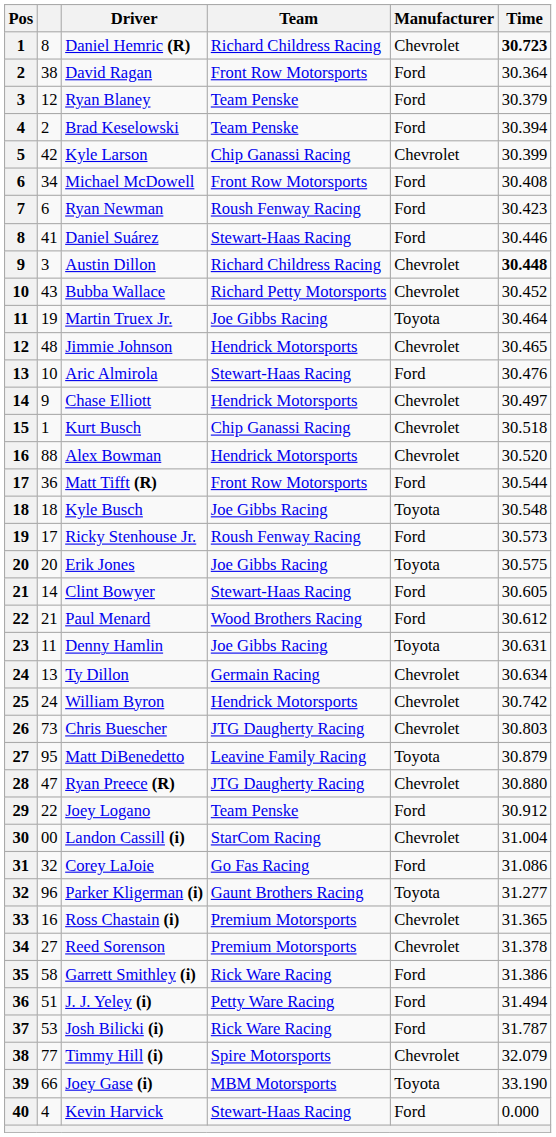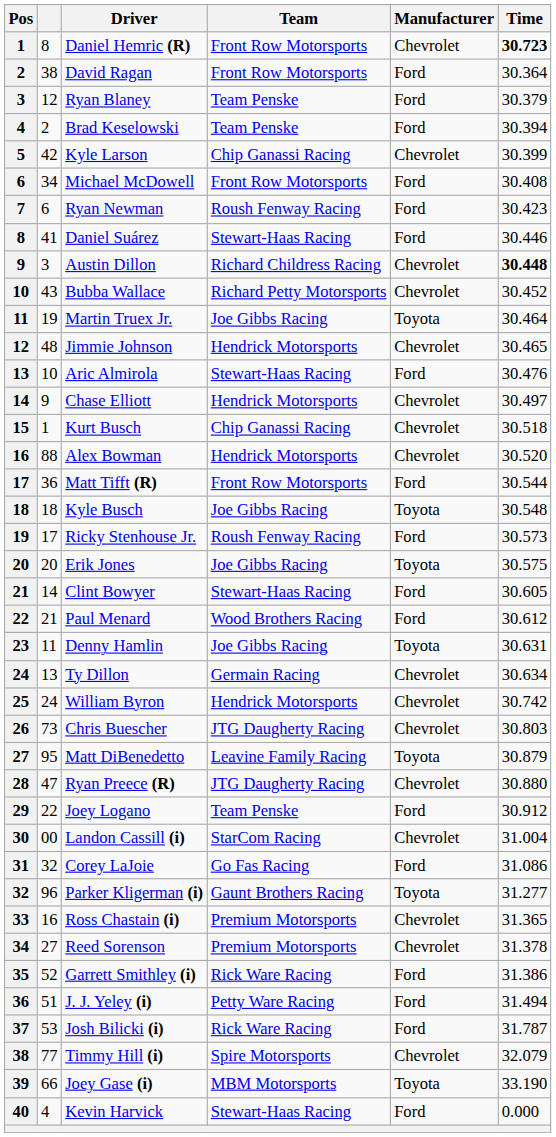 <table class="wikitable" style="font-size:95%">
 <tr>
 <th>Pos</th>
 <th></th>
 <th>Driver</th>
 <th>Team</th>
 <th>Manufacturer</th>
 <th>Time</th>
 </tr>
 <tr>
 <th>1</th>
 <td>8</td>
 <td><a href='#'>Daniel Hemric</a> <strong>(R)</strong></td>
-<td><a href='#'>Richard Childress Racing</a></td>
+<td><a href='#'>Front Row Motorsports</a></td>
 <td>Chevrolet</td>
 <td><strong>30.723</strong></td>
 </tr>
 <tr>
 <th>2</th>
 <td>38</td>
 <td><a href='#'>David Ragan</a></td>
 <td><a href='#'>Front Row Motorsports</a></td>
 <td>Ford</td>
 <td>30.364</td>
 </tr>
 <tr>
 <th>3</th>
 <td>12</td>
 <td><a href='#'>Ryan Blaney</a></td>
 <td><a href='#'>Team Penske</a></td>
 <td>Ford</td>
 <td>30.379</td>
 </tr>
 <tr>
 <th>4</th>
 <td>2</td>
 <td><a href='#'>Brad Keselowski</a></td>
 <td><a href='#'>Team Penske</a></td>
 <td>Ford</td>
 <td>30.394</td>
 </tr>
 <tr>
 <th>5</th>
 <td>42</td>
 <td><a href='#'>Kyle Larson</a></td>
 <td><a href='#'>Chip Ganassi Racing</a></td>
 <td>Chevrolet</td>
 <td>30.399</td>
 </tr>
 <tr>
 <th>6</th>
 <td>34</td>
 <td><a href='#'>Michael McDowell</a></td>
 <td><a href='#'>Front Row Motorsports</a></td>
 <td>Ford</td>
 <td>30.408</td>
 </tr>
 <tr>
 <th>7</th>
 <td>6</td>
 <td><a href='#'>Ryan Newman</a></td>
 <td><a href='#'>Roush Fenway Racing</a></td>
 <td>Ford</td>
 <td>30.423</td>
 </tr>
 <tr>
 <th>8</th>
 <td>41</td>
 <td><a href='#'>Daniel Suárez</a></td>
 <td><a href='#'>Stewart-Haas Racing</a></td>
 <td>Ford</td>
 <td>30.446</td>
 </tr>
 <tr>
 <th>9</th>
 <td>3</td>
 <td><a href='#'>Austin Dillon</a></td>
 <td><a href='#'>Richard Childress Racing</a></td>
 <td>Chevrolet</td>
 <td><strong>30.448</strong></td>
 </tr>
 <tr>
 <th>10</th>
 <td>43</td>
 <td><a href='#'>Bubba Wallace</a></td>
 <td><a href='#'>Richard Petty Motorsports</a></td>
 <td>Chevrolet</td>
 <td>30.452</td>
 </tr>
 <tr>
 <th>11</th>
 <td>19</td>
 <td><a href='#'>Martin Truex Jr.</a></td>
 <td><a href='#'>Joe Gibbs Racing</a></td>
 <td>Toyota</td>
 <td>30.464</td>
 </tr>
 <tr>
 <th>12</th>
 <td>48</td>
 <td><a href='#'>Jimmie Johnson</a></td>
 <td><a href='#'>Hendrick Motorsports</a></td>
 <td>Chevrolet</td>
 <td>30.465</td>
 </tr>
 <tr>
 <th>13</th>
 <td>10</td>
 <td><a href='#'>Aric Almirola</a></td>
 <td><a href='#'>Stewart-Haas Racing</a></td>
 <td>Ford</td>
 <td>30.476</td>
 </tr>
 <tr>
 <th>14</th>
 <td>9</td>
 <td><a href='#'>Chase Elliott</a></td>
 <td><a href='#'>Hendrick Motorsports</a></td>
 <td>Chevrolet</td>
 <td>30.497</td>
 </tr>
 <tr>
 <th>15</th>
 <td>1</td>
 <td><a href='#'>Kurt Busch</a></td>
 <td><a href='#'>Chip Ganassi Racing</a></td>
 <td>Chevrolet</td>
 <td>30.518</td>
 </tr>
 <tr>
 <th>16</th>
 <td>88</td>
 <td><a href='#'>Alex Bowman</a></td>
 <td><a href='#'>Hendrick Motorsports</a></td>
 <td>Chevrolet</td>
 <td>30.520</td>
 </tr>
 <tr>
 <th>17</th>
 <td>36</td>
 <td><a href='#'>Matt Tifft</a> <strong>(R)</strong></td>
 <td><a href='#'>Front Row Motorsports</a></td>
 <td>Ford</td>
 <td>30.544</td>
 </tr>
 <tr>
 <th>18</th>
 <td>18</td>
 <td><a href='#'>Kyle Busch</a></td>
 <td><a href='#'>Joe Gibbs Racing</a></td>
 <td>Toyota</td>
 <td>30.548</td>
 </tr>
 <tr>
 <th>19</th>
 <td>17</td>
 <td><a href='#'>Ricky Stenhouse Jr.</a></td>
 <td><a href='#'>Roush Fenway Racing</a></td>
 <td>Ford</td>
 <td>30.573</td>
 </tr>
 <tr>
 <th>20</th>
 <td>20</td>
 <td><a href='#'>Erik Jones</a></td>
 <td><a href='#'>Joe Gibbs Racing</a></td>
 <td>Toyota</td>
 <td>30.575</td>
 </tr>
 <tr>
 <th>21</th>
 <td>14</td>
 <td><a href='#'>Clint Bowyer</a></td>
 <td><a href='#'>Stewart-Haas Racing</a></td>
 <td>Ford</td>
 <td>30.605</td>
 </tr>
 <tr>
 <th>22</th>
 <td>21</td>
 <td><a href='#'>Paul Menard</a></td>
 <td><a href='#'>Wood Brothers Racing</a></td>
 <td>Ford</td>
 <td>30.612</td>
 </tr>
 <tr>
 <th>23</th>
 <td>11</td>
 <td><a href='#'>Denny Hamlin</a></td>
 <td><a href='#'>Joe Gibbs Racing</a></td>
 <td>Toyota</td>
 <td>30.631</td>
 </tr>
 <tr>
 <th>24</th>
 <td>13</td>
 <td><a href='#'>Ty Dillon</a></td>
 <td><a href='#'>Germain Racing</a></td>
 <td>Chevrolet</td>
 <td>30.634</td>
 </tr>
 <tr>
 <th>25</th>
 <td>24</td>
 <td><a href='#'>William Byron</a></td>
 <td><a href='#'>Hendrick Motorsports</a></td>
 <td>Chevrolet</td>
 <td>30.742</td>
 </tr>
 <tr>
 <th>26</th>
 <td>73</td>
 <td><a href='#'>Chris Buescher</a></td>
 <td><a href='#'>JTG Daugherty Racing</a></td>
 <td>Chevrolet</td>
 <td>30.803</td>
 </tr>
 <tr>
 <th>27</th>
 <td>95</td>
 <td><a href='#'>Matt DiBenedetto</a></td>
 <td><a href='#'>Leavine Family Racing</a></td>
 <td>Toyota</td>
 <td>30.879</td>
 </tr>
 <tr>
 <th>28</th>
 <td>47</td>
 <td><a href='#'>Ryan Preece</a> <strong>(R)</strong></td>
 <td><a href='#'>JTG Daugherty Racing</a></td>
 <td>Chevrolet</td>
 <td>30.880</td>
 </tr>
 <tr>
 <th>29</th>
 <td>22</td>
 <td><a href='#'>Joey Logano</a></td>
 <td><a href='#'>Team Penske</a></td>
 <td>Ford</td>
 <td>30.912</td>
 </tr>
 <tr>
 <th>30</th>
 <td>00</td>
 <td><a href='#'>Landon Cassill</a> <strong>(i)</strong></td>
 <td><a href='#'>StarCom Racing</a></td>
 <td>Chevrolet</td>
 <td>31.004</td>
 </tr>
 <tr>
 <th>31</th>
 <td>32</td>
 <td><a href='#'>Corey LaJoie</a></td>
 <td><a href='#'>Go Fas Racing</a></td>
 <td>Ford</td>
 <td>31.086</td>
 </tr>
 <tr>
 <th>32</th>
 <td>96</td>
 <td><a href='#'>Parker Kligerman</a> <strong>(i)</strong></td>
 <td><a href='#'>Gaunt Brothers Racing</a></td>
 <td>Toyota</td>
 <td>31.277</td>
 </tr>
 <tr>
 <th>33</th>
 <td>16</td>
 <td><a href='#'>Ross Chastain</a> <strong>(i)</strong></td>
 <td><a href='#'>Premium Motorsports</a></td>
 <td>Chevrolet</td>
 <td>31.365</td>
 </tr>
 <tr>
 <th>34</th>
 <td>27</td>
 <td><a href='#'>Reed Sorenson</a></td>
 <td><a href='#'>Premium Motorsports</a></td>
 <td>Chevrolet</td>
 <td>31.378</td>
 </tr>
 <tr>
 <th>35</th>
-<td>58</td>
+<td>52</td>
 <td><a href='#'>Garrett Smithley</a> <strong>(i)</strong></td>
 <td><a href='#'>Rick Ware Racing</a></td>
 <td>Ford</td>
 <td>31.386</td>
 </tr>
 <tr>
 <th>36</th>
 <td>51</td>
 <td><a href='#'>J. J. Yeley</a> <strong>(i)</strong></td>
 <td><a href='#'>Petty Ware Racing</a></td>
 <td>Ford</td>
 <td>31.494</td>
 </tr>
 <tr>
 <th>37</th>
 <td>53</td>
 <td><a href='#'>Josh Bilicki</a> <strong>(i)</strong></td>
 <td><a href='#'>Rick Ware Racing</a></td>
 <td>Ford</td>
 <td>31.787</td>
 </tr>
 <tr>
 <th>38</th>
 <td>77</td>
 <td><a href='#'>Timmy Hill</a> <strong>(i)</strong></td>
 <td><a href='#'>Spire Motorsports</a></td>
 <td>Chevrolet</td>
 <td>32.079</td>
 </tr>
 <tr>
 <th>39</th>
 <td>66</td>
 <td><a href='#'>Joey Gase</a> <strong>(i)</strong></td>
 <td><a href='#'>MBM Motorsports</a></td>
 <td>Toyota</td>
 <td>33.190</td>
 </tr>
 <tr>
 <th>40</th>
 <td>4</td>
 <td><a href='#'>Kevin Harvick</a></td>
 <td><a href='#'>Stewart-Haas Racing</a></td>
 <td>Ford</td>
 <td>0.000</td>
 </tr>
 <tr>
 <th colspan="6"></th>
 </tr>
 </table>
